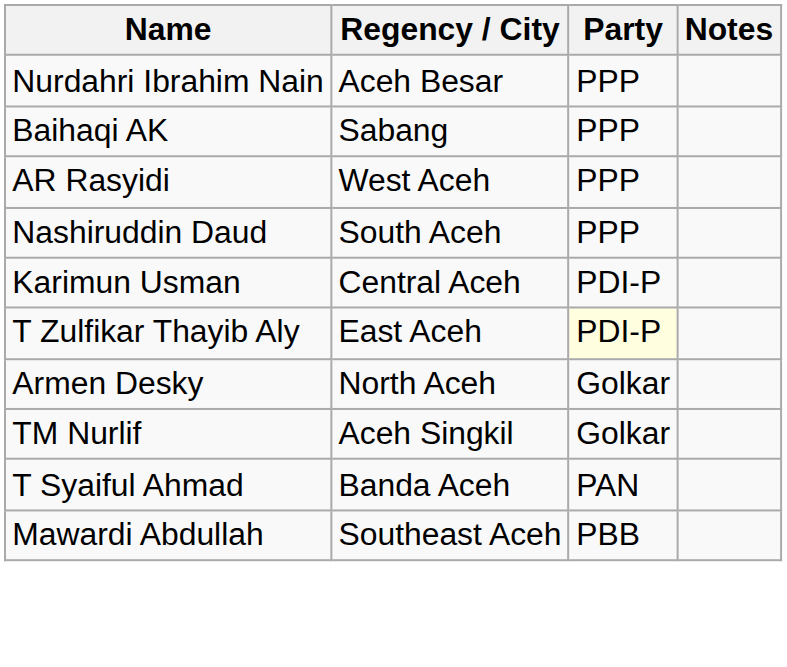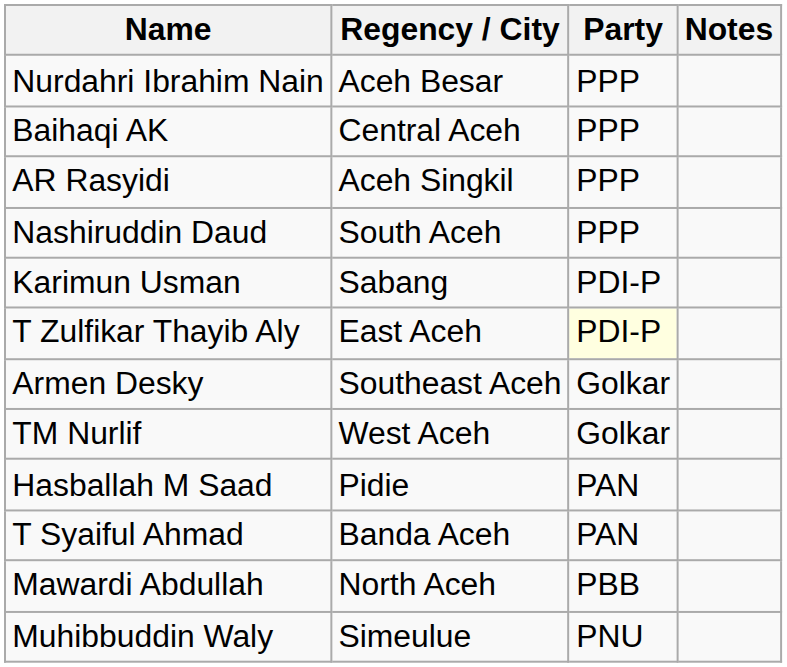 <table class="wikitable sortable">
 <tr>
 <th>Name</th>
 <th>Regency / City</th>
 <th>Party</th>
 <th>Notes</th>
 </tr>
 <tr>
 <td>Nurdahri Ibrahim Nain</td>
 <td>Aceh Besar</td>
 <td>PPP</td>
 <td></td>
 </tr>
 <tr>
 <td>Baihaqi AK</td>
-<td>Sabang</td>
+<td>Central Aceh</td>
 <td>PPP</td>
 <td></td>
 </tr>
 <tr>
 <td>AR Rasyidi</td>
-<td>West Aceh</td>
+<td>Aceh Singkil</td>
 <td>PPP</td>
 <td></td>
 </tr>
 <tr>
 <td>Nashiruddin Daud</td>
 <td>South Aceh</td>
 <td>PPP</td>
 <td></td>
 </tr>
 <tr>
 <td>Karimun Usman</td>
-<td>Central Aceh</td>
+<td>Sabang</td>
 <td>PDI-P</td>
 <td></td>
 </tr>
 <tr>
 <td>T Zulfikar Thayib Aly  </td>
 <td>East Aceh</td>
 <td style="background: lightyellow;">PDI-P</td>
 <td></td>
 </tr>
 <tr>
 <td>Armen Desky</td>
-<td>North Aceh</td>
+<td>Southeast Aceh</td>
 <td>Golkar</td>
 <td></td>
 </tr>
 <tr>
 <td>TM Nurlif</td>
-<td>Aceh Singkil</td>
+<td>West Aceh</td>
 <td>Golkar</td>
+<td></td>
+</tr>
+<tr>
+<td>Hasballah M Saad</td>
+<td>Pidie</td>
+<td>PAN</td>
 <td></td>
 </tr>
 <tr>
 <td>T Syaiful Ahmad</td>
 <td>Banda Aceh</td>
 <td>PAN</td>
 <td></td>
 </tr>
 <tr>
 <td>Mawardi Abdullah</td>
-<td>Southeast Aceh</td>
+<td>North Aceh</td>
 <td>PBB</td>
 <td></td>
 </tr>
+<tr>
+<td>Muhibbuddin Waly</td>
+<td>Simeulue</td>
+<td>PNU</td>
+<td></td>
+</tr>
 </table>
